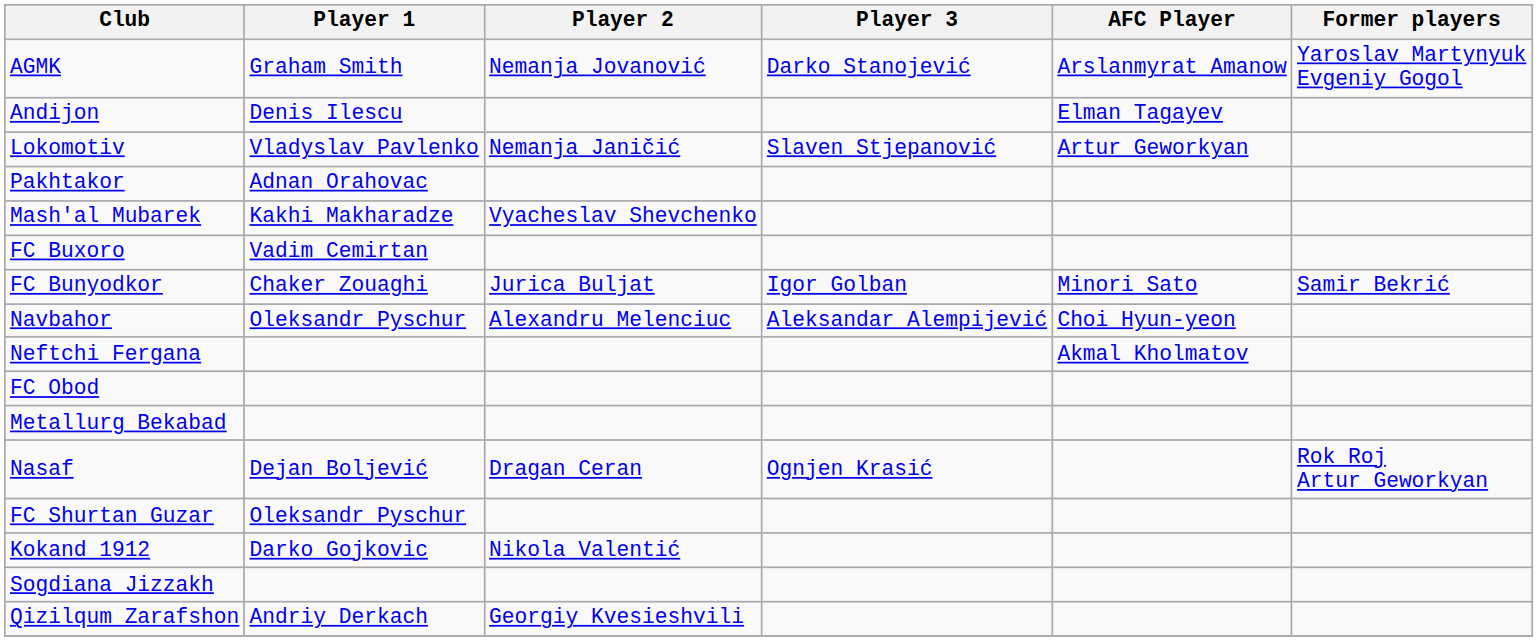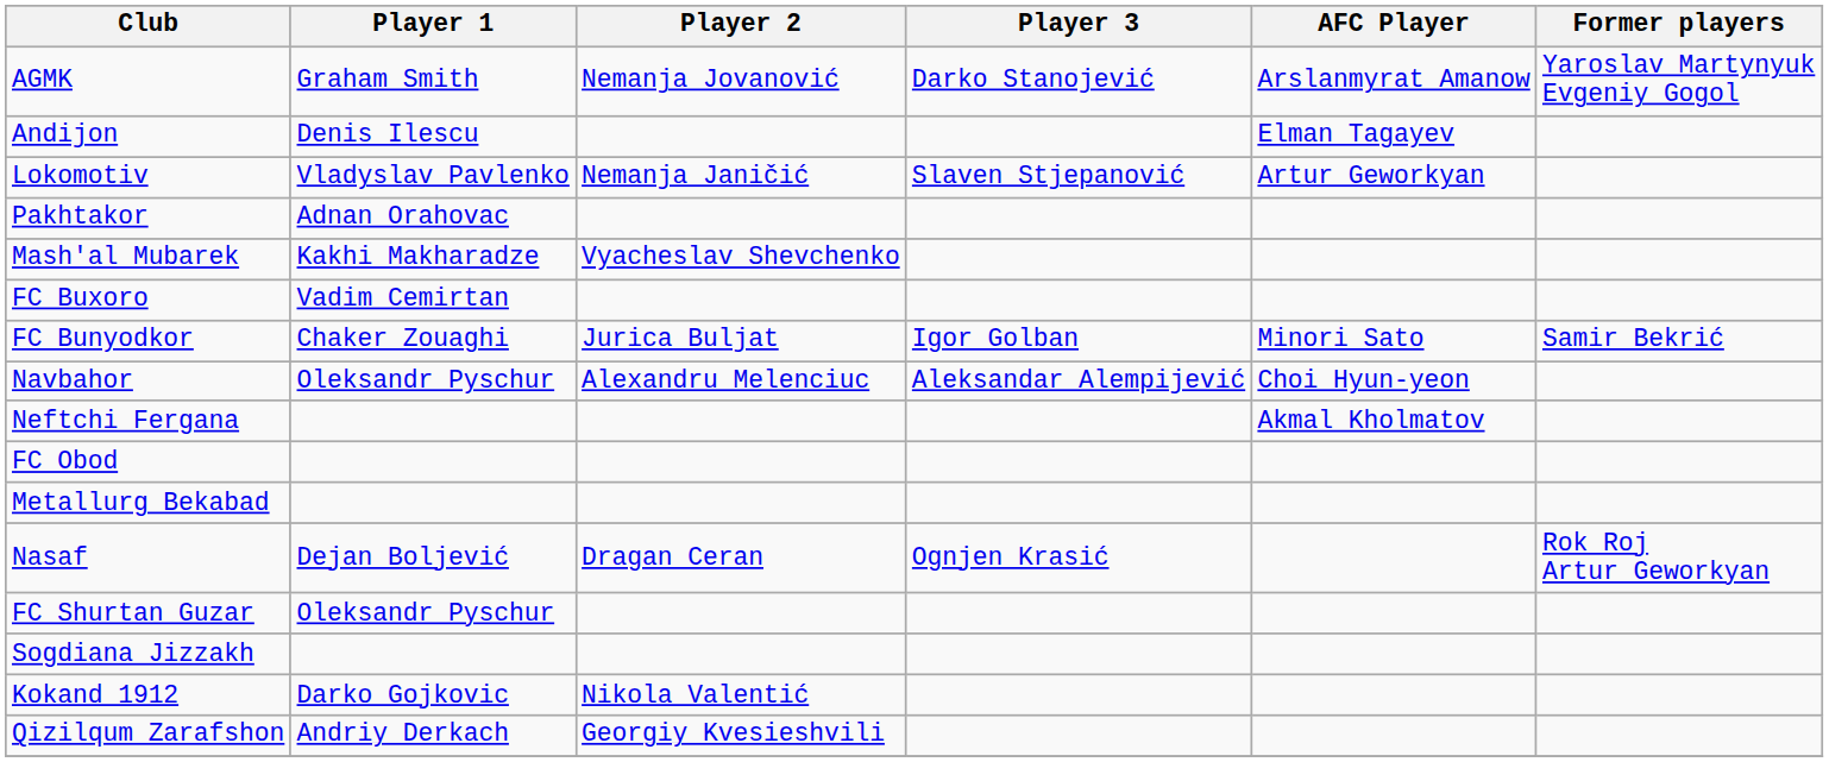 <table class="wikitable" style="font-size:95%;">
 <tr>
 <th>Club</th>
 <th>Player 1</th>
 <th>Player 2</th>
 <th>Player 3</th>
 <th>AFC Player</th>
 <th>Former players</th>
 </tr>
 <tr>
 <td><a href='#'>AGMK</a></td>
 <td> <a href='#'>Graham Smith</a></td>
 <td> <a href='#'>Nemanja Jovanović</a></td>
 <td> <a href='#'>Darko Stanojević</a></td>
 <td> <a href='#'>Arslanmyrat Amanow</a></td>
 <td> <a href='#'>Yaroslav Martynyuk</a><br> <a href='#'>Evgeniy Gogol</a></td>
 </tr>
 <tr>
 <td><a href='#'>Andijon</a></td>
 <td> <a href='#'>Denis Ilescu</a></td>
 <td></td>
 <td></td>
 <td> <a href='#'>Elman Tagayev</a></td>
 <td></td>
 </tr>
 <tr>
 <td><a href='#'>Lokomotiv</a></td>
 <td> <a href='#'>Vladyslav Pavlenko</a></td>
 <td> <a href='#'>Nemanja Janičić</a></td>
 <td> <a href='#'>Slaven Stjepanović</a></td>
 <td> <a href='#'>Artur Geworkyan</a></td>
 <td></td>
 </tr>
 <tr>
 <td><a href='#'>Pakhtakor</a></td>
 <td> <a href='#'>Adnan Orahovac</a></td>
 <td></td>
 <td></td>
 <td></td>
 <td></td>
 </tr>
 <tr>
 <td><a href='#'>Mash'al Mubarek</a></td>
 <td> <a href='#'>Kakhi Makharadze</a></td>
 <td> <a href='#'>Vyacheslav Shevchenko</a></td>
 <td></td>
 <td></td>
 <td></td>
 </tr>
 <tr>
 <td><a href='#'>FC Buxoro</a></td>
 <td> <a href='#'>Vadim Cemirtan</a></td>
 <td></td>
 <td></td>
 <td></td>
 <td></td>
 </tr>
 <tr>
 <td><a href='#'>FC Bunyodkor</a></td>
 <td> <a href='#'>Chaker Zouaghi</a></td>
 <td> <a href='#'>Jurica Buljat</a></td>
 <td> <a href='#'>Igor Golban</a></td>
 <td> <a href='#'>Minori Sato</a></td>
 <td> <a href='#'>Samir Bekrić</a></td>
 </tr>
 <tr>
 <td><a href='#'>Navbahor</a></td>
 <td> <a href='#'>Oleksandr Pyschur</a></td>
 <td> <a href='#'>Alexandru Melenciuc</a></td>
 <td> <a href='#'>Aleksandar Alempijević</a></td>
 <td> <a href='#'>Choi Hyun-yeon</a></td>
 <td></td>
 </tr>
 <tr>
 <td><a href='#'>Neftchi Fergana</a></td>
 <td></td>
 <td></td>
 <td></td>
 <td> <a href='#'>Akmal Kholmatov</a></td>
 <td></td>
 </tr>
 <tr>
 <td><a href='#'>FC Obod</a></td>
 <td></td>
 <td></td>
 <td></td>
 <td></td>
 <td></td>
 </tr>
 <tr>
 <td><a href='#'>Metallurg Bekabad</a></td>
 <td></td>
 <td></td>
 <td></td>
 <td></td>
 <td></td>
 </tr>
 <tr>
 <td><a href='#'>Nasaf</a></td>
 <td> <a href='#'>Dejan Boljević</a></td>
 <td> <a href='#'>Dragan Ceran</a></td>
 <td> <a href='#'>Ognjen Krasić</a></td>
 <td></td>
 <td> <a href='#'>Rok Roj</a><br> <a href='#'>Artur Geworkyan</a></td>
 </tr>
 <tr>
 <td><a href='#'>FC Shurtan Guzar</a></td>
 <td> <a href='#'>Oleksandr Pyschur</a></td>
 <td></td>
 <td></td>
 <td></td>
 <td></td>
 </tr>
 <tr>
-<td><a href='#'>Kokand 1912</a></td>
-<td> <a href='#'>Darko Gojkovic</a></td>
-<td> <a href='#'>Nikola Valentić</a></td>
+<td><a href='#'>Sogdiana Jizzakh</a></td>
+<td></td>
+<td></td>
 <td></td>
 <td></td>
 <td></td>
 </tr>
 <tr>
-<td><a href='#'>Sogdiana Jizzakh</a></td>
-<td></td>
-<td></td>
+<td><a href='#'>Kokand 1912</a></td>
+<td> <a href='#'>Darko Gojkovic</a></td>
+<td> <a href='#'>Nikola Valentić</a></td>
 <td></td>
 <td></td>
 <td></td>
 </tr>
 <tr>
 <td><a href='#'>Qizilqum Zarafshon</a></td>
 <td> <a href='#'>Andriy Derkach</a></td>
 <td> <a href='#'>Georgiy Kvesieshvili</a></td>
 <td></td>
 <td></td>
 <td></td>
 </tr>
 <tr>
 </tr>
 </table>
